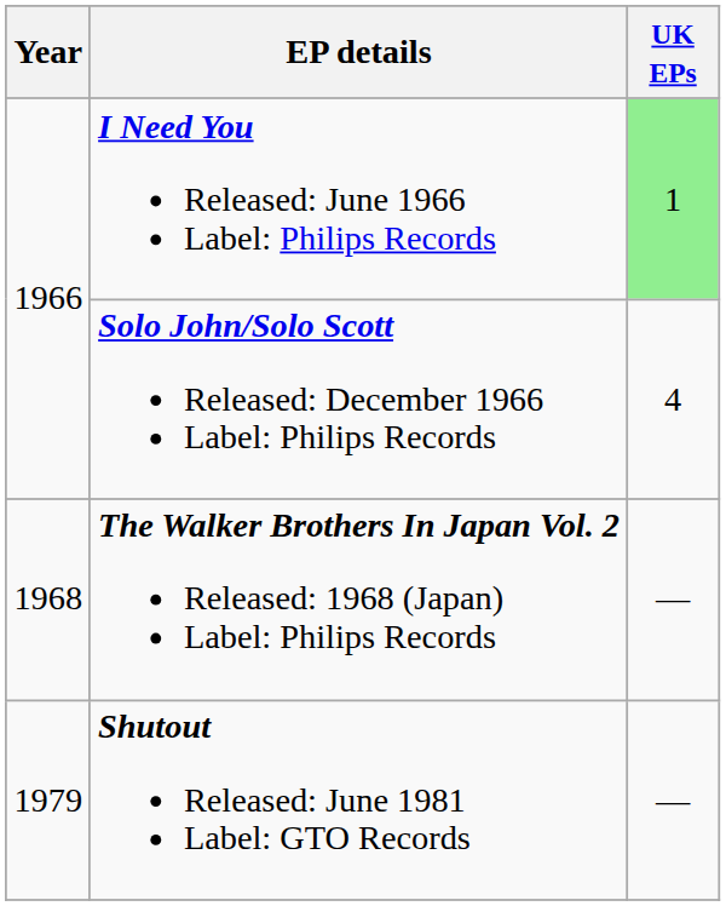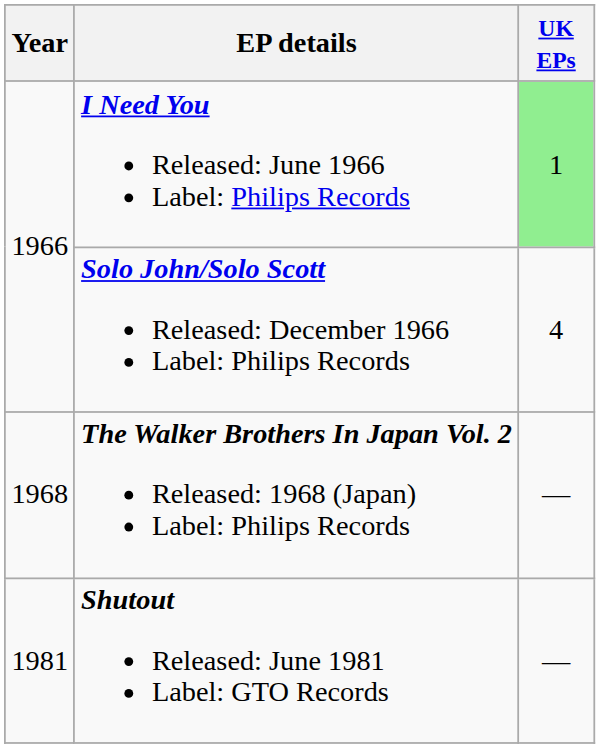 <table class="wikitable">
 <tr>
 <th>Year</th>
 <th>EP details</th>
 <th width="35"><small><a href='#'>UK EPs</a></small><br></th>
 </tr>
 <tr>
 <td style="text-align:center;" rowspan="2">1966</td>
 <td style="text-align:left;"><strong><em><a href='#'>I Need You</a></em></strong><br><ul><li>Released: June 1966</li><li>Label: <a href='#'>Philips Records</a></li></ul></td>
 <td style="background: lightgreen; text-align:center;">1</td>
 </tr>
 <tr>
 <td style="text-align:left;"><strong><em><a href='#'>Solo John/Solo Scott</a></em></strong><br><ul><li>Released: December 1966</li><li>Label: Philips Records</li></ul></td>
 <td style="text-align:center;">4</td>
 </tr>
 <tr>
 <td>1968</td>
 <td style="text-align:left;"><strong><em>The Walker Brothers In Japan Vol. 2</em></strong><br><ul><li>Released: 1968 (Japan)</li><li>Label: Philips Records</li></ul></td>
 <td style="text-align:center;">—</td>
 </tr>
 <tr>
-<td>1979</td>
+<td>1981</td>
 <td style="text-align:left;"><strong><em>Shutout</em></strong><br><ul><li>Released: June 1981</li><li>Label: GTO Records</li></ul></td>
 <td style="text-align:center;">—</td>
 </tr>
 </table>
